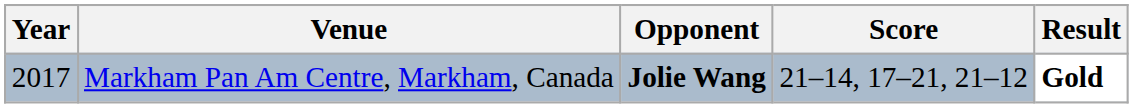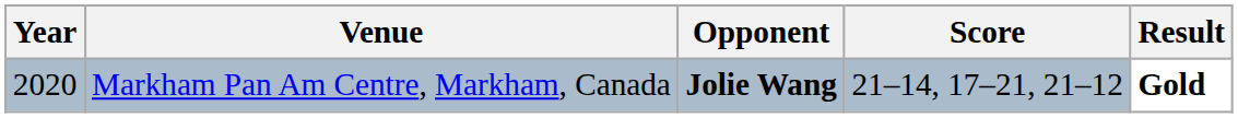 <table class="sortable wikitable" style="font-size: 90%;">
 <tr>
 <th>Year</th>
 <th>Venue</th>
 <th>Opponent</th>
 <th>Score</th>
 <th>Result</th>
 </tr>
 <tr style="background:#AABBCC">
-<td align="left">2017</td>
+<td align="left">2020</td>
 <td align="left"><a href='#'>Markham Pan Am Centre</a>, <a href='#'>Markham</a>, Canada</td>
 <td align="left"><strong> Jolie Wang</strong></td>
 <td align="left">21–14, 17–21, 21–12</td>
 <td style="text-align:left; background:white"> <strong>Gold</strong></td>
 </tr>
 </table>
